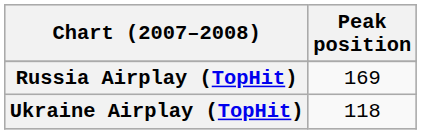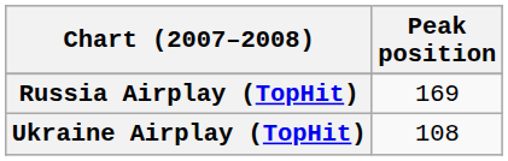 <table class="wikitable sortable plainrowheaders" style="text-align:center">
 <tr>
 <th scope="col">Chart (2007–2008)</th>
 <th scope="col">Peak<br>position</th>
 </tr>
 <tr>
 </tr>
 <tr>
 </tr>
 <tr>
 <th scope="row">Russia Airplay (<a href='#'>TopHit</a>)</th>
 <td>169</td>
 </tr>
 <tr>
 <th scope="row">Ukraine Airplay (<a href='#'>TopHit</a>)</th>
-<td>118</td>
+<td>108</td>
 </tr>
 </table>
